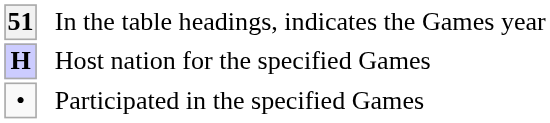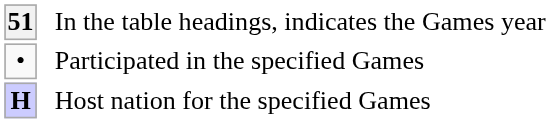 <table>
 <tr>
 <td style="background:#f2f2f2; border:1px #aaa solid; text-align:center; width:1em"><strong>51</strong></td>
 <td> </td>
 <td>In the table headings, indicates the Games year</td>
 </tr>
 <tr>
+<td style="background:#f9f9f9; border:1px #aaa solid; text-align:center; width:1em">•</td>
+<td></td>
+<td>Participated in the specified Games</td>
+</tr>
+<tr>
 <td style="background:#ccccff; border:1px #aaa solid; text-align:center;"><strong>H</strong></td>
 <td></td>
 <td>Host nation for the specified Games</td>
 </tr>
-<tr>
-<td style="background:#f9f9f9; border:1px #aaa solid; text-align:center; width:1em">•</td>
-<td></td>
-<td>Participated in the specified Games</td>
-</tr>
 </table>
